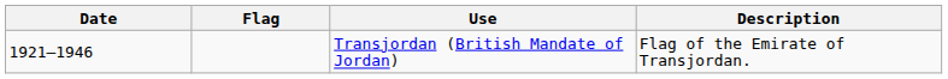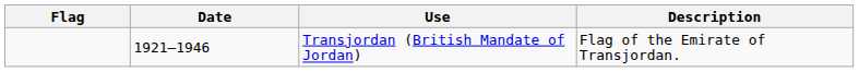 <table class="wikitable">
 <tr style="background:#efefef;">
+<th style="width:110px;">Flag</th>
 <th style="width:150px;">Date</th>
-<th style="width:110px;">Flag</th>
 <th style="width:250px;">Use</th>
 <th style="width:250px;">Description</th>
 </tr>
 <tr>
+<td></td>
 <td>1921–1946</td>
-<td></td>
 <td><a href='#'>Transjordan</a> (<a href='#'>British Mandate of Jordan</a>)</td>
 <td>Flag of the Emirate of Transjordan.</td>
 </tr>
 </table>
